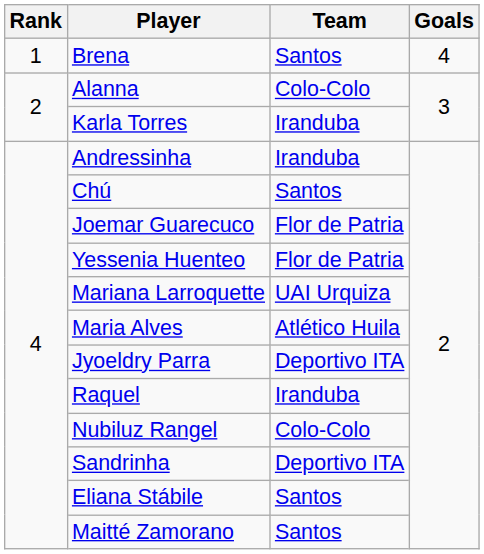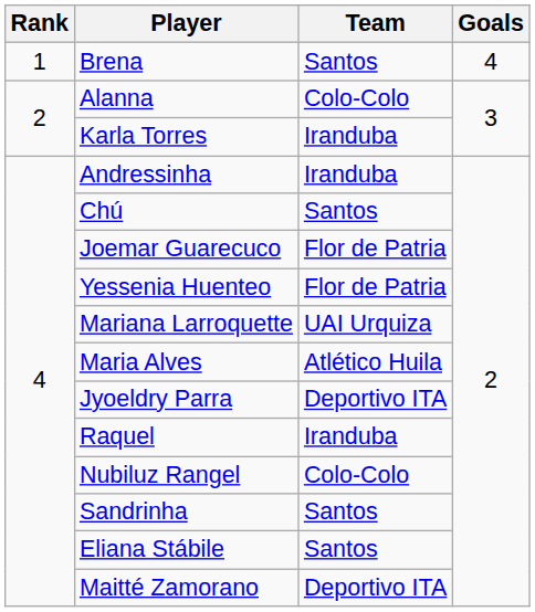 <table class="wikitable">
 <tr>
 <th>Rank</th>
 <th>Player</th>
 <th>Team</th>
 <th>Goals</th>
 </tr>
 <tr>
 <td align=center>1</td>
 <td> <a href='#'>Brena</a></td>
 <td> <a href='#'>Santos</a></td>
 <td align=center>4</td>
 </tr>
 <tr>
 <td align=center rowspan=2>2</td>
 <td> <a href='#'>Alanna</a></td>
 <td> <a href='#'>Colo-Colo</a></td>
 <td align=center rowspan=2>3</td>
 </tr>
 <tr>
 <td> <a href='#'>Karla Torres</a></td>
 <td> <a href='#'>Iranduba</a></td>
 </tr>
 <tr>
 <td align=center rowspan=12>4</td>
 <td> <a href='#'>Andressinha</a></td>
 <td> <a href='#'>Iranduba</a></td>
 <td align=center rowspan=12>2</td>
 </tr>
 <tr>
 <td> <a href='#'>Chú</a></td>
 <td> <a href='#'>Santos</a></td>
 </tr>
 <tr>
 <td> <a href='#'>Joemar Guarecuco</a></td>
 <td> <a href='#'>Flor de Patria</a></td>
 </tr>
 <tr>
 <td> <a href='#'>Yessenia Huenteo</a></td>
 <td> <a href='#'>Flor de Patria</a></td>
 </tr>
 <tr>
 <td> <a href='#'>Mariana Larroquette</a></td>
 <td> <a href='#'>UAI Urquiza</a></td>
 </tr>
 <tr>
 <td> <a href='#'>Maria Alves</a></td>
 <td> <a href='#'>Atlético Huila</a></td>
 </tr>
 <tr>
 <td> <a href='#'>Jyoeldry Parra</a></td>
 <td> <a href='#'>Deportivo ITA</a></td>
 </tr>
 <tr>
 <td> <a href='#'>Raquel</a></td>
 <td> <a href='#'>Iranduba</a></td>
 </tr>
 <tr>
 <td> <a href='#'>Nubiluz Rangel</a></td>
 <td> <a href='#'>Colo-Colo</a></td>
 </tr>
 <tr>
 <td> <a href='#'>Sandrinha</a></td>
-<td> <a href='#'>Deportivo ITA</a></td>
+<td> <a href='#'>Santos</a></td>
 </tr>
 <tr>
 <td> <a href='#'>Eliana Stábile</a></td>
 <td> <a href='#'>Santos</a></td>
 </tr>
 <tr>
 <td> <a href='#'>Maitté Zamorano</a></td>
-<td> <a href='#'>Santos</a></td>
+<td> <a href='#'>Deportivo ITA</a></td>
 </tr>
 </table>
